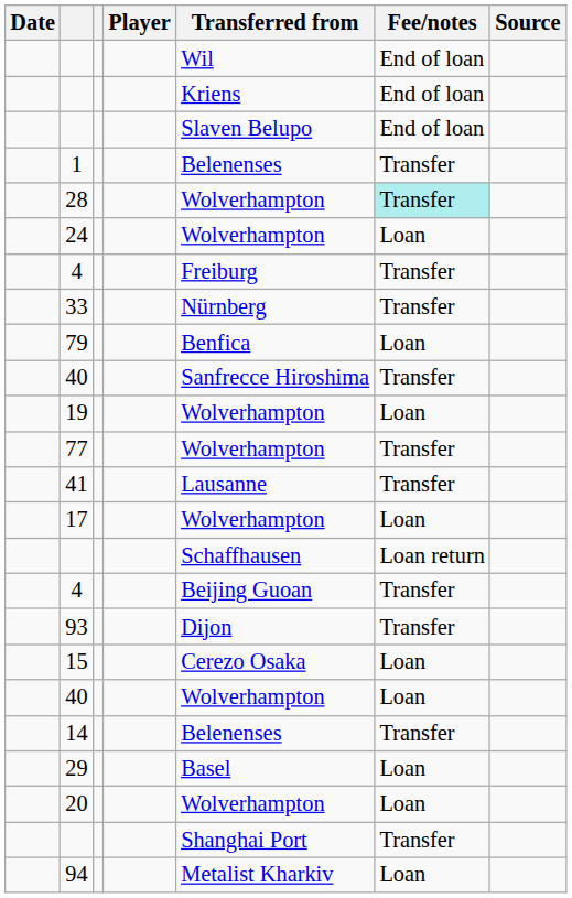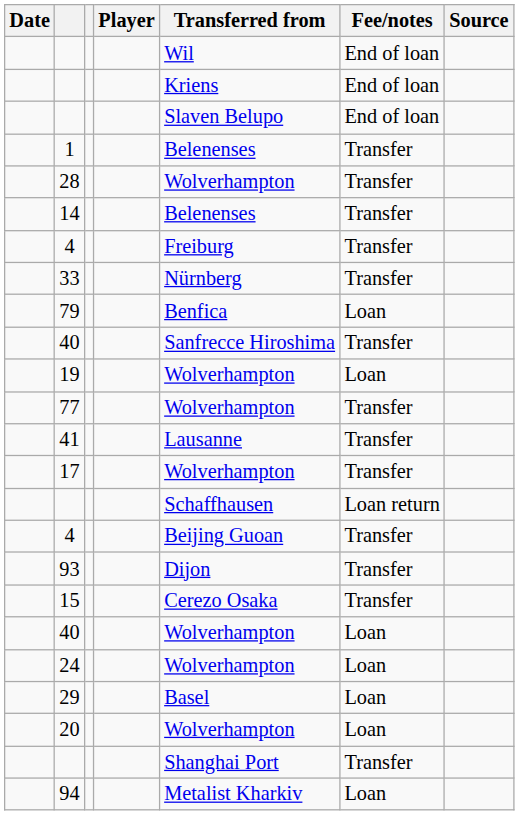 <table class="wikitable plainrowheaders sortable">
 <tr>
 <th scope=col>Date</th>
 <th></th>
 <th></th>
 <th scope=col>Player</th>
 <th>Transferred from</th>
 <th !scope=col>Fee/notes</th>
 <th scope=col>Source</th>
 </tr>
 <tr>
 <td></td>
 <td align=center></td>
 <td align=center></td>
 <td></td>
 <td> <a href='#'>Wil</a></td>
 <td>End of loan</td>
 <td></td>
 </tr>
 <tr>
 <td></td>
 <td align=center></td>
 <td align=center></td>
 <td></td>
 <td> <a href='#'>Kriens</a></td>
 <td>End of loan</td>
 <td></td>
 </tr>
 <tr>
 <td></td>
 <td align=center></td>
 <td align=center></td>
 <td></td>
 <td> <a href='#'>Slaven Belupo</a></td>
 <td>End of loan</td>
 <td></td>
 </tr>
 <tr>
 <td></td>
 <td align=center>1</td>
 <td align=center></td>
 <td></td>
 <td> <a href='#'>Belenenses</a></td>
 <td>Transfer</td>
 <td></td>
 </tr>
 <tr>
 <td></td>
 <td align=center>28</td>
 <td align=center></td>
 <td></td>
 <td> <a href='#'>Wolverhampton</a></td>
-<td style="background: paleturquoise;">Transfer</td>
+<td>Transfer</td>
 <td></td>
 </tr>
 <tr>
 <td></td>
-<td align=center>24</td>
+<td align=center>14</td>
 <td align=center></td>
 <td></td>
-<td> <a href='#'>Wolverhampton</a></td>
-<td>Loan</td>
+<td> <a href='#'>Belenenses</a></td>
+<td>Transfer</td>
 <td></td>
 </tr>
 <tr>
 <td></td>
 <td align=center>4</td>
 <td align=center></td>
 <td></td>
 <td> <a href='#'>Freiburg</a></td>
 <td>Transfer</td>
 <td></td>
 </tr>
 <tr>
 <td></td>
 <td align=center>33</td>
 <td align=center></td>
 <td></td>
 <td> <a href='#'>Nürnberg</a></td>
 <td>Transfer</td>
 <td></td>
 </tr>
 <tr>
 <td></td>
 <td align=center>79</td>
 <td align=center></td>
 <td></td>
 <td> <a href='#'>Benfica</a></td>
 <td>Loan</td>
 <td></td>
 </tr>
 <tr>
 <td></td>
 <td align=center>40</td>
 <td align=center></td>
 <td></td>
 <td> <a href='#'>Sanfrecce Hiroshima</a></td>
 <td>Transfer</td>
 <td></td>
 </tr>
 <tr>
 <td></td>
 <td align=center>19</td>
 <td align=center></td>
 <td></td>
 <td> <a href='#'>Wolverhampton</a></td>
 <td>Loan</td>
 <td></td>
 </tr>
 <tr>
 <td></td>
 <td align=center>77</td>
 <td align=center></td>
 <td></td>
 <td> <a href='#'>Wolverhampton</a></td>
 <td>Transfer</td>
 <td></td>
 </tr>
 <tr>
 <td></td>
 <td align=center>41</td>
 <td align=center></td>
 <td></td>
 <td> <a href='#'>Lausanne</a></td>
 <td>Transfer</td>
 <td></td>
 </tr>
 <tr>
 <td></td>
 <td align=center>17</td>
 <td align=center></td>
 <td></td>
 <td> <a href='#'>Wolverhampton</a></td>
-<td>Loan</td>
+<td>Transfer</td>
 <td></td>
 </tr>
 <tr>
 <td></td>
 <td align=center></td>
 <td align=center></td>
 <td></td>
 <td> <a href='#'>Schaffhausen</a></td>
 <td>Loan return</td>
 <td></td>
 </tr>
 <tr>
 <td></td>
 <td align=center>4</td>
 <td align=center></td>
 <td></td>
 <td> <a href='#'>Beijing Guoan</a></td>
 <td>Transfer</td>
 <td></td>
 </tr>
 <tr>
 <td></td>
 <td align=center>93</td>
 <td align=center></td>
 <td></td>
 <td> <a href='#'>Dijon</a></td>
 <td>Transfer</td>
 <td></td>
 </tr>
 <tr>
 <td></td>
 <td align=center>15</td>
 <td align=center></td>
 <td></td>
 <td> <a href='#'>Cerezo Osaka</a></td>
-<td>Loan</td>
+<td>Transfer</td>
 <td></td>
 </tr>
 <tr>
 <td></td>
 <td align=center>40</td>
 <td align=center></td>
 <td></td>
 <td> <a href='#'>Wolverhampton</a></td>
 <td>Loan</td>
 <td></td>
 </tr>
 <tr>
 <td></td>
-<td align=center>14</td>
+<td align=center>24</td>
 <td align=center></td>
 <td></td>
-<td> <a href='#'>Belenenses</a></td>
-<td>Transfer</td>
+<td> <a href='#'>Wolverhampton</a></td>
+<td>Loan</td>
 <td></td>
 </tr>
 <tr>
 <td></td>
 <td align=center>29</td>
 <td align=center></td>
 <td></td>
 <td> <a href='#'>Basel</a></td>
 <td>Loan</td>
 <td></td>
 </tr>
 <tr>
 <td></td>
 <td align=center>20</td>
 <td align=center></td>
 <td></td>
 <td> <a href='#'>Wolverhampton</a></td>
 <td>Loan</td>
 <td></td>
 </tr>
 <tr>
 <td></td>
 <td align=center></td>
 <td align=center></td>
 <td></td>
 <td> <a href='#'>Shanghai Port</a></td>
 <td>Transfer</td>
 <td></td>
 </tr>
 <tr>
 <td></td>
 <td align=center>94</td>
 <td align=center></td>
 <td></td>
 <td> <a href='#'>Metalist Kharkiv</a></td>
 <td>Loan</td>
 <td></td>
 </tr>
 </table>
